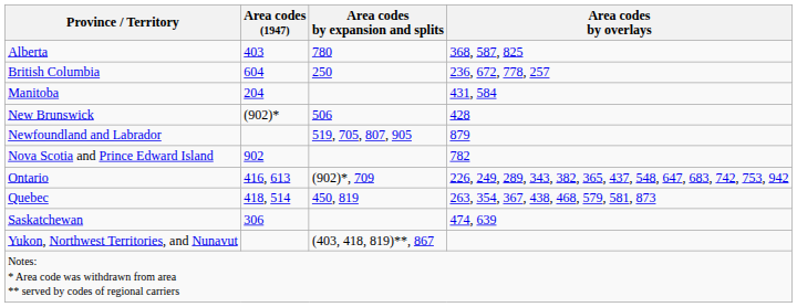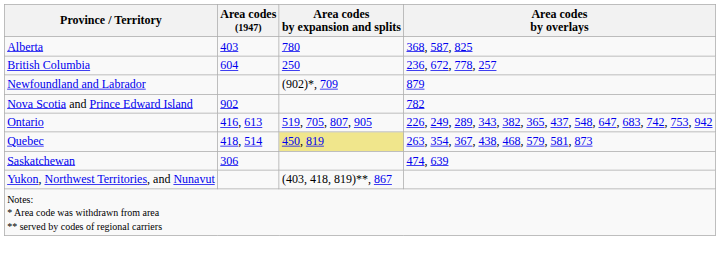 <table class="wikitable">
 <tr>
 <th>Province / Territory</th>
 <th>Area codes<br><small>(1947)</small></th>
 <th>Area codes<br>by expansion and splits</th>
 <th>Area codes<br>by overlays</th>
 </tr>
 <tr>
 <td><a href='#'>Alberta</a></td>
 <td><a href='#'>403</a></td>
 <td><a href='#'>780</a></td>
 <td><a href='#'>368</a>, <a href='#'>587</a>,  <a href='#'>825</a></td>
 </tr>
 <tr>
 <td><a href='#'>British Columbia</a></td>
 <td><a href='#'>604</a></td>
 <td><a href='#'>250</a></td>
 <td><a href='#'>236</a>,  <a href='#'>672</a>, <a href='#'>778</a>, <a href='#'>257</a></td>
 </tr>
 <tr>
-<td><a href='#'>Manitoba</a></td>
-<td><a href='#'>204</a></td>
-<td></td>
-<td><a href='#'>431</a>, <a href='#'>584</a></td>
-</tr>
-<tr>
-<td><a href='#'>New Brunswick</a></td>
-<td>(902)*</td>
-<td><a href='#'>506</a></td>
-<td><a href='#'>428</a></td>
-</tr>
-<tr>
 <td><a href='#'>Newfoundland and Labrador</a></td>
 <td></td>
-<td><a href='#'>519</a>, <a href='#'>705</a>, <a href='#'>807</a>, <a href='#'>905</a></td>
+<td>(902)*, <a href='#'>709</a></td>
 <td><a href='#'>879</a></td>
 </tr>
 <tr>
 <td><a href='#'>Nova Scotia</a> and <a href='#'>Prince Edward Island</a></td>
 <td><a href='#'>902</a></td>
 <td></td>
 <td><a href='#'>782</a></td>
 </tr>
 <tr>
 <td><a href='#'>Ontario</a></td>
 <td><a href='#'>416</a>, <a href='#'>613</a></td>
-<td>(902)*, <a href='#'>709</a></td>
+<td><a href='#'>519</a>, <a href='#'>705</a>, <a href='#'>807</a>, <a href='#'>905</a></td>
 <td><a href='#'>226</a>, <a href='#'>249</a>, <a href='#'>289</a>, <a href='#'>343</a>, <a href='#'>382</a>, <a href='#'>365</a>, <a href='#'>437</a>, <a href='#'>548</a>, <a href='#'>647</a>, <a href='#'>683</a>, <a href='#'>742</a>, <a href='#'>753</a>, <a href='#'>942</a></td>
 </tr>
 <tr>
 <td><a href='#'>Quebec</a></td>
 <td><a href='#'>418</a>, <a href='#'>514</a></td>
-<td><a href='#'>450</a>, <a href='#'>819</a></td>
+<td style="background: khaki;"><a href='#'>450</a>, <a href='#'>819</a></td>
 <td><a href='#'>263</a>, <a href='#'>354</a>, <a href='#'>367</a>,  <a href='#'>438</a>,  <a href='#'>468</a>, <a href='#'>579</a>, <a href='#'>581</a>, <a href='#'>873</a></td>
 </tr>
 <tr>
 <td><a href='#'>Saskatchewan</a></td>
 <td><a href='#'>306</a></td>
 <td></td>
 <td><a href='#'>474</a>, <a href='#'>639</a></td>
 </tr>
 <tr>
 <td><a href='#'>Yukon</a>, <a href='#'>Northwest Territories</a>, and <a href='#'>Nunavut</a></td>
 <td></td>
 <td>(403, 418, 819)**, <a href='#'>867</a></td>
 <td></td>
 </tr>
 <tr>
 <td colspan=4><small>Notes: <br>* Area code was withdrawn from area<br>** served by codes of regional carriers</small></td>
 </tr>
 </table>
